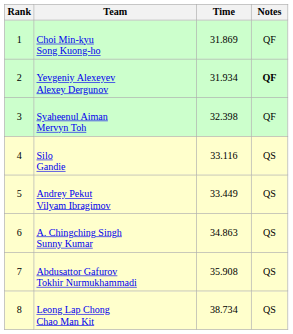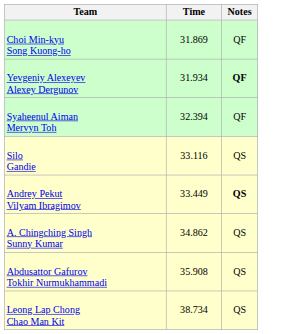 <table class=wikitable style="text-align:center">
 <tr>
-<th width=40>Rank</th>
 <th width=250>Team</th>
 <th width=80>Time</th>
 <th width=50>Notes</th>
 </tr>
 <tr bgcolor="ccffcc">
-<td>1</td>
 <td align=left><br><a href='#'>Choi Min-kyu</a><br><a href='#'>Song Kuong-ho</a></td>
 <td>31.869</td>
 <td>QF</td>
 </tr>
 <tr bgcolor="ccffcc">
-<td>2</td>
 <td align=left><br><a href='#'>Yevgeniy Alexeyev</a><br><a href='#'>Alexey Dergunov</a></td>
 <td>31.934</td>
 <td><strong>QF</strong></td>
 </tr>
 <tr bgcolor="ccffcc">
-<td>3</td>
 <td align=left><br><a href='#'>Syaheenul Aiman</a><br><a href='#'>Mervyn Toh</a></td>
-<td>32.398</td>
+<td>32.394</td>
 <td>QF</td>
 </tr>
 <tr bgcolor="#ffffcc">
-<td>4</td>
 <td align=left><br><a href='#'>Silo</a><br><a href='#'>Gandie</a></td>
 <td>33.116</td>
 <td>QS</td>
 </tr>
 <tr bgcolor="#ffffcc">
-<td>5</td>
 <td align=left><br><a href='#'>Andrey Pekut</a><br><a href='#'>Vilyam Ibragimov</a></td>
 <td>33.449</td>
+<td><strong>QS</strong></td>
+</tr>
+<tr bgcolor="#ffffcc">
+<td align=left><br><a href='#'>A. Chingching Singh</a><br><a href='#'>Sunny Kumar</a></td>
+<td>34.862</td>
 <td>QS</td>
 </tr>
 <tr bgcolor="#ffffcc">
-<td>6</td>
-<td align=left><br><a href='#'>A. Chingching Singh</a><br><a href='#'>Sunny Kumar</a></td>
-<td>34.863</td>
-<td>QS</td>
-</tr>
-<tr bgcolor="#ffffcc">
-<td>7</td>
 <td align=left><br><a href='#'>Abdusattor Gafurov</a><br><a href='#'>Tokhir Nurmukhammadi</a></td>
 <td>35.908</td>
 <td>QS</td>
 </tr>
 <tr bgcolor="#ffffcc">
-<td>8</td>
 <td align=left><br><a href='#'>Leong Lap Chong</a><br><a href='#'>Chao Man Kit</a></td>
 <td>38.734</td>
 <td>QS</td>
 </tr>
 </table>
